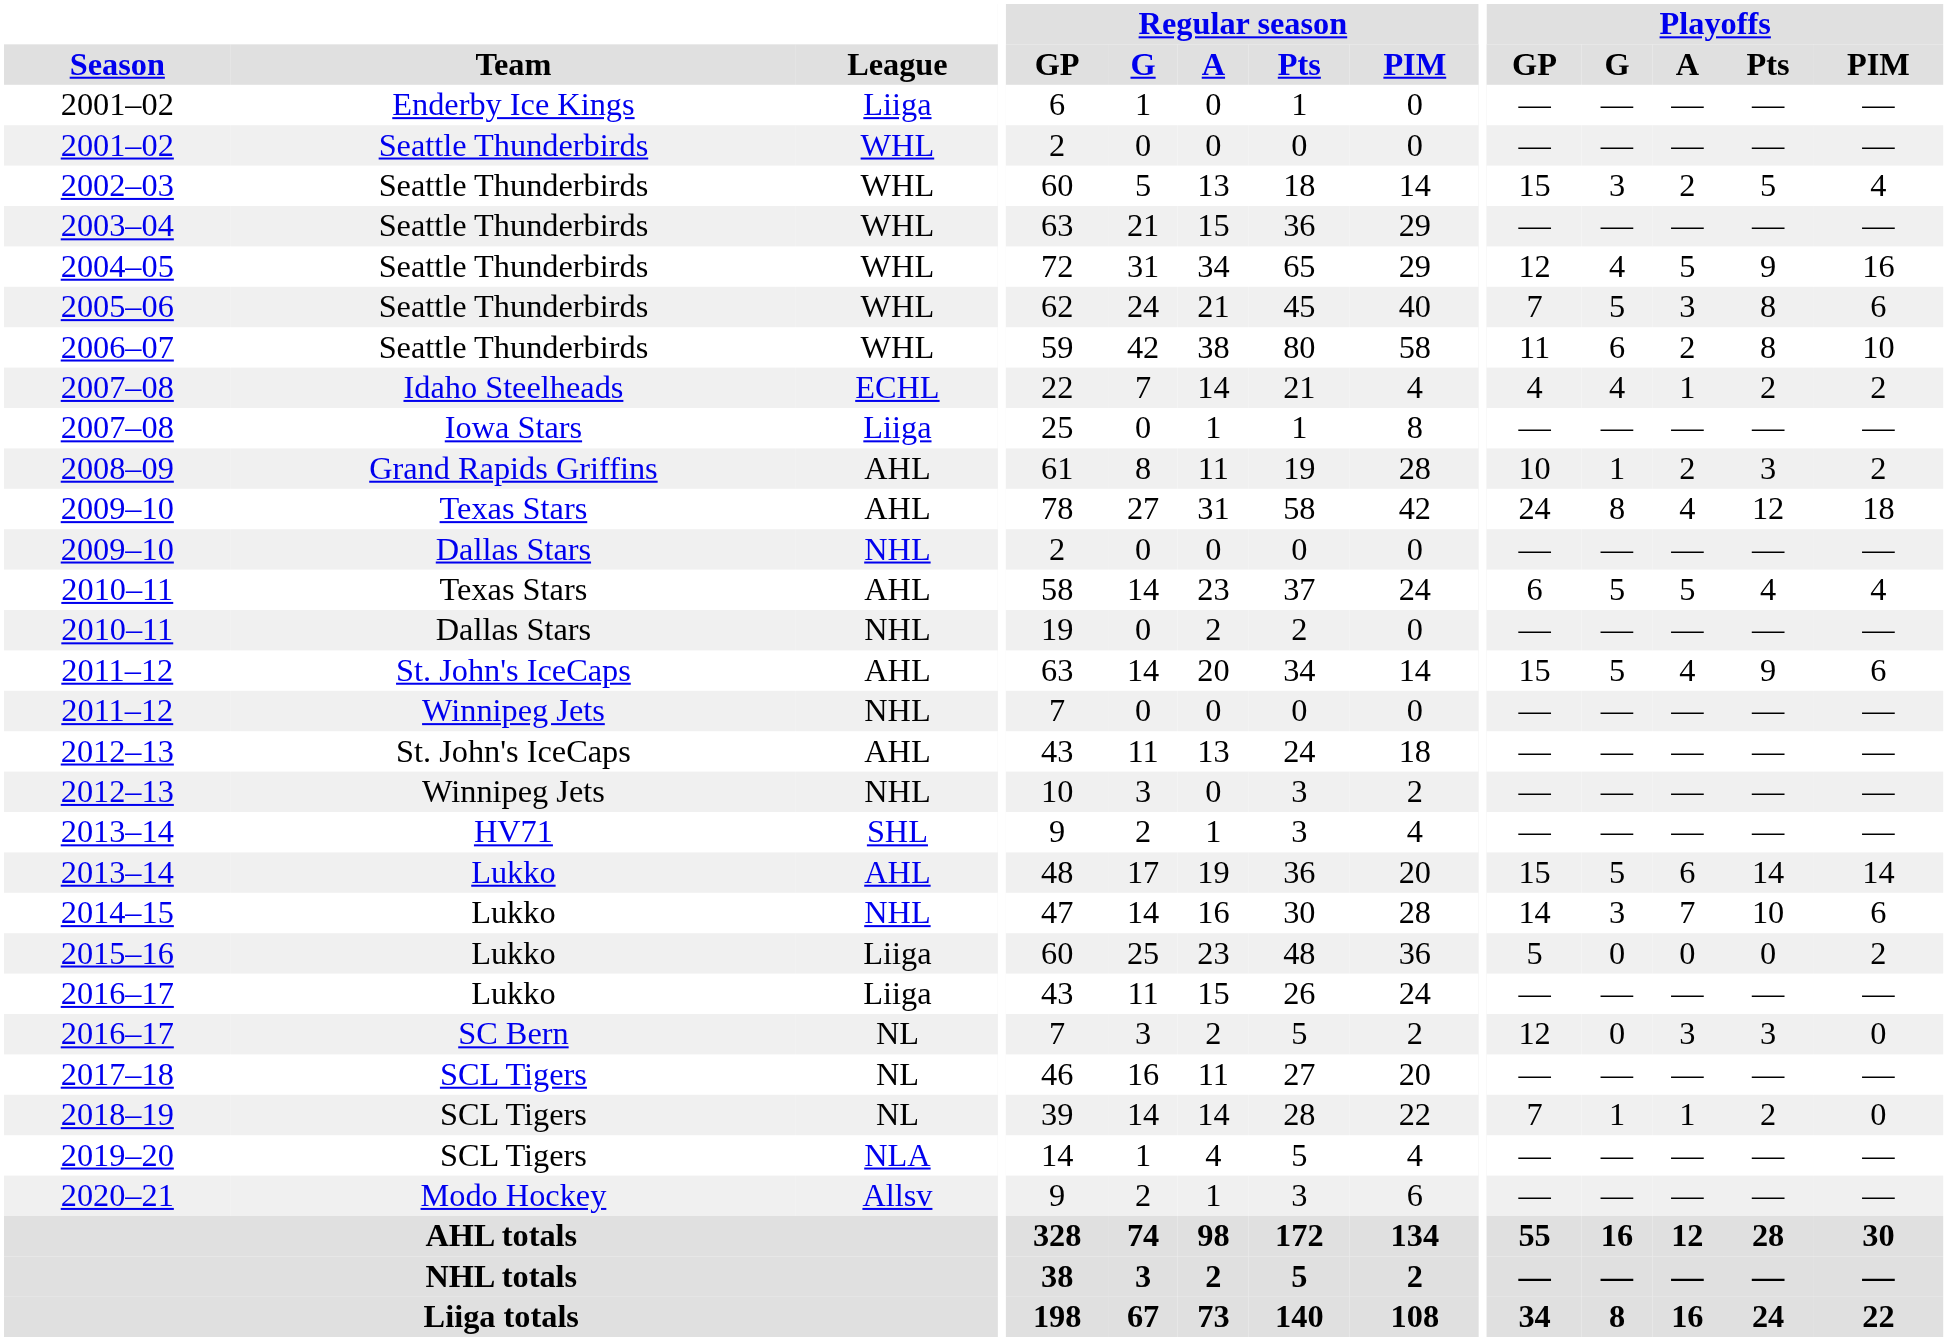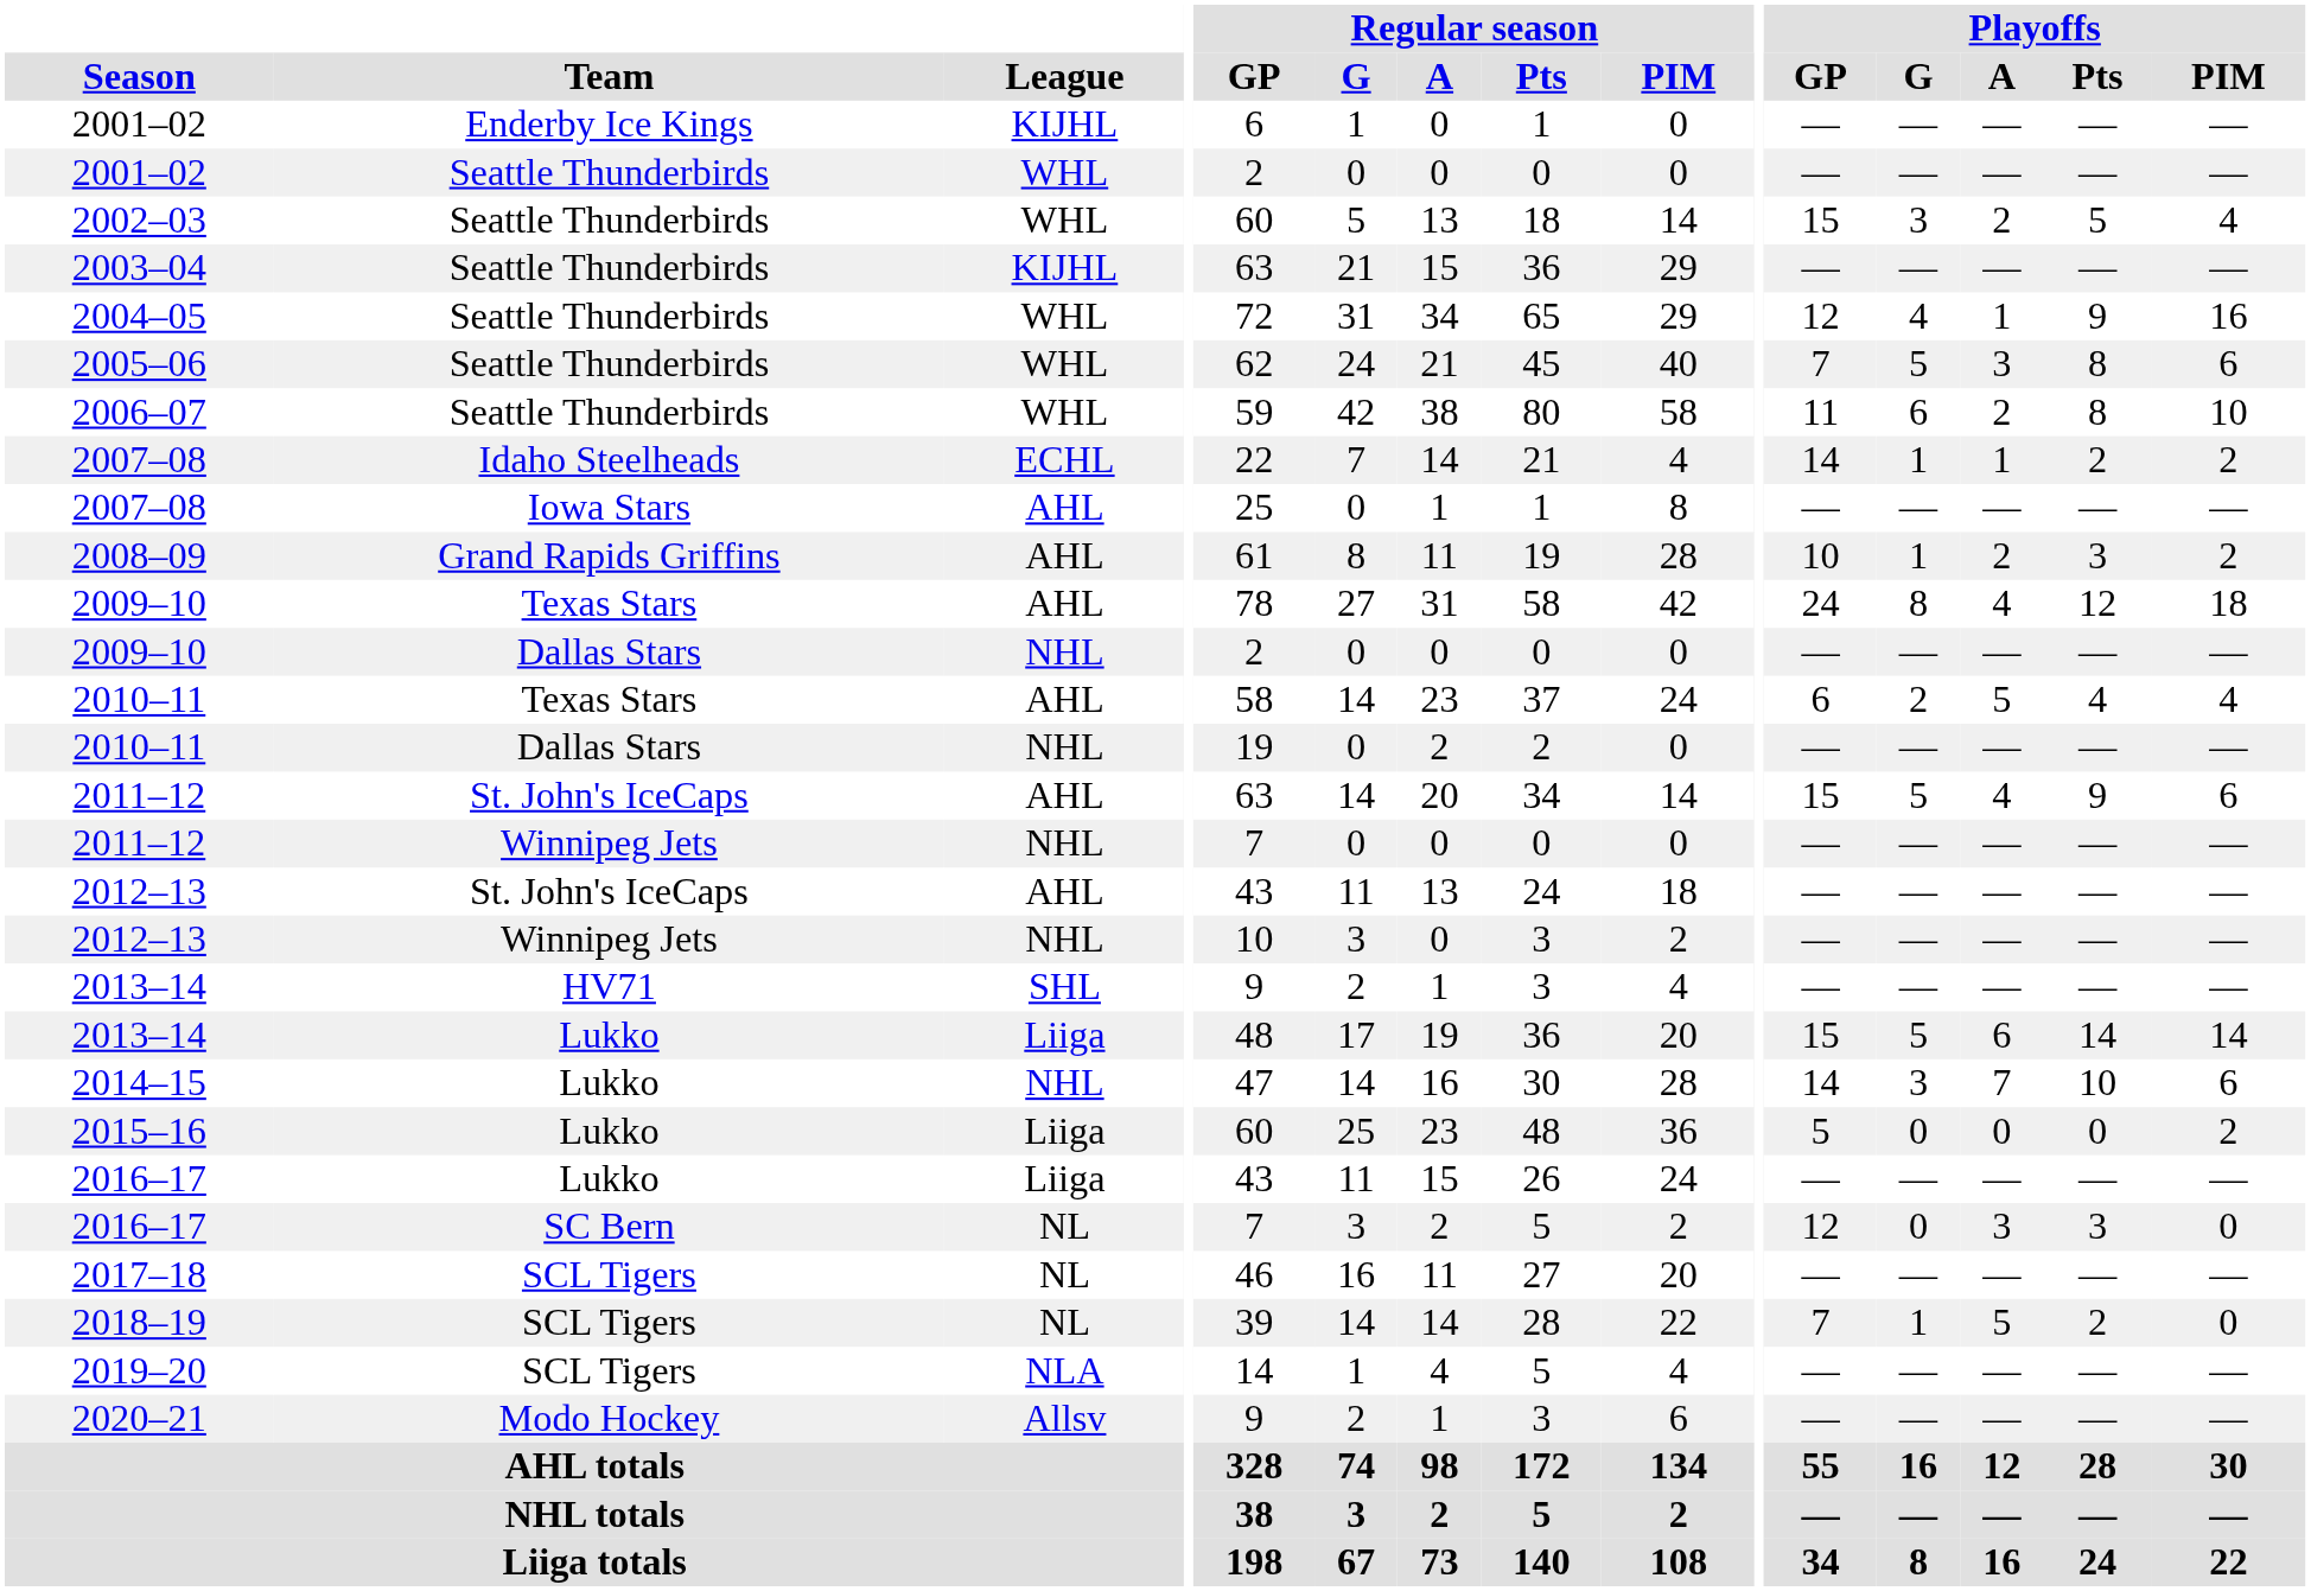 <table border="0" cellpadding="1" cellspacing="0" style="text-align:center; width:60em">
 <tr bgcolor="#e0e0e0">
 <th colspan="3" bgcolor="#ffffff"></th>
 <th rowspan="99" bgcolor="#ffffff"></th>
 <th colspan="5"><a href='#'>Regular season</a></th>
 <th rowspan="99" bgcolor="#ffffff"></th>
 <th colspan="5"><a href='#'>Playoffs</a></th>
 </tr>
 <tr bgcolor="#e0e0e0">
 <th><a href='#'>Season</a></th>
 <th>Team</th>
 <th>League</th>
 <th>GP</th>
 <th><a href='#'>G</a></th>
 <th><a href='#'>A</a></th>
 <th><a href='#'>Pts</a></th>
 <th><a href='#'>PIM</a></th>
 <th>GP</th>
 <th>G</th>
 <th>A</th>
 <th>Pts</th>
 <th>PIM</th>
 </tr>
 <tr>
 <td>2001–02</td>
 <td><a href='#'>Enderby Ice Kings</a></td>
-<td><a href='#'>Liiga</a></td>
+<td><a href='#'>KIJHL</a></td>
 <td>6</td>
 <td>1</td>
 <td>0</td>
 <td>1</td>
 <td>0</td>
 <td>—</td>
 <td>—</td>
 <td>—</td>
 <td>—</td>
 <td>—</td>
 </tr>
 <tr bgcolor="#f0f0f0">
 <td><a href='#'>2001–02</a></td>
 <td><a href='#'>Seattle Thunderbirds</a></td>
 <td><a href='#'>WHL</a></td>
 <td>2</td>
 <td>0</td>
 <td>0</td>
 <td>0</td>
 <td>0</td>
 <td>—</td>
 <td>—</td>
 <td>—</td>
 <td>—</td>
 <td>—</td>
 </tr>
 <tr>
 <td><a href='#'>2002–03</a></td>
 <td>Seattle Thunderbirds</td>
 <td>WHL</td>
 <td>60</td>
 <td>5</td>
 <td>13</td>
 <td>18</td>
 <td>14</td>
 <td>15</td>
 <td>3</td>
 <td>2</td>
 <td>5</td>
 <td>4</td>
 </tr>
 <tr bgcolor="#f0f0f0">
 <td><a href='#'>2003–04</a></td>
 <td>Seattle Thunderbirds</td>
-<td>WHL</td>
+<td><a href='#'>KIJHL</a></td>
 <td>63</td>
 <td>21</td>
 <td>15</td>
 <td>36</td>
 <td>29</td>
 <td>—</td>
 <td>—</td>
 <td>—</td>
 <td>—</td>
 <td>—</td>
 </tr>
 <tr>
 <td><a href='#'>2004–05</a></td>
 <td>Seattle Thunderbirds</td>
 <td>WHL</td>
 <td>72</td>
 <td>31</td>
 <td>34</td>
 <td>65</td>
 <td>29</td>
 <td>12</td>
 <td>4</td>
-<td>5</td>
+<td>1</td>
 <td>9</td>
 <td>16</td>
 </tr>
 <tr bgcolor="#f0f0f0">
 <td><a href='#'>2005–06</a></td>
 <td>Seattle Thunderbirds</td>
 <td>WHL</td>
 <td>62</td>
 <td>24</td>
 <td>21</td>
 <td>45</td>
 <td>40</td>
 <td>7</td>
 <td>5</td>
 <td>3</td>
 <td>8</td>
 <td>6</td>
 </tr>
 <tr>
 <td><a href='#'>2006–07</a></td>
 <td>Seattle Thunderbirds</td>
 <td>WHL</td>
 <td>59</td>
 <td>42</td>
 <td>38</td>
 <td>80</td>
 <td>58</td>
 <td>11</td>
 <td>6</td>
 <td>2</td>
 <td>8</td>
 <td>10</td>
 </tr>
 <tr bgcolor="#f0f0f0">
 <td><a href='#'>2007–08</a></td>
 <td><a href='#'>Idaho Steelheads</a></td>
 <td><a href='#'>ECHL</a></td>
 <td>22</td>
 <td>7</td>
 <td>14</td>
 <td>21</td>
 <td>4</td>
-<td>4</td>
-<td>4</td>
+<td>14</td>
+<td>1</td>
 <td>1</td>
 <td>2</td>
 <td>2</td>
 </tr>
 <tr>
 <td><a href='#'>2007–08</a></td>
 <td><a href='#'>Iowa Stars</a></td>
-<td><a href='#'>Liiga</a></td>
+<td><a href='#'>AHL</a></td>
 <td>25</td>
 <td>0</td>
 <td>1</td>
 <td>1</td>
 <td>8</td>
 <td>—</td>
 <td>—</td>
 <td>—</td>
 <td>—</td>
 <td>—</td>
 </tr>
 <tr bgcolor="#f0f0f0">
 <td><a href='#'>2008–09</a></td>
 <td><a href='#'>Grand Rapids Griffins</a></td>
 <td>AHL</td>
 <td>61</td>
 <td>8</td>
 <td>11</td>
 <td>19</td>
 <td>28</td>
 <td>10</td>
 <td>1</td>
 <td>2</td>
 <td>3</td>
 <td>2</td>
 </tr>
 <tr>
 <td><a href='#'>2009–10</a></td>
 <td><a href='#'>Texas Stars</a></td>
 <td>AHL</td>
 <td>78</td>
 <td>27</td>
 <td>31</td>
 <td>58</td>
 <td>42</td>
 <td>24</td>
 <td>8</td>
 <td>4</td>
 <td>12</td>
 <td>18</td>
 </tr>
 <tr bgcolor="#f0f0f0">
 <td><a href='#'>2009–10</a></td>
 <td><a href='#'>Dallas Stars</a></td>
 <td><a href='#'>NHL</a></td>
 <td>2</td>
 <td>0</td>
 <td>0</td>
 <td>0</td>
 <td>0</td>
 <td>—</td>
 <td>—</td>
 <td>—</td>
 <td>—</td>
 <td>—</td>
 </tr>
 <tr>
 <td><a href='#'>2010–11</a></td>
 <td>Texas Stars</td>
 <td>AHL</td>
 <td>58</td>
 <td>14</td>
 <td>23</td>
 <td>37</td>
 <td>24</td>
 <td>6</td>
-<td>5</td>
+<td>2</td>
 <td>5</td>
 <td>4</td>
 <td>4</td>
 </tr>
 <tr bgcolor="#f0f0f0">
 <td><a href='#'>2010–11</a></td>
 <td>Dallas Stars</td>
 <td>NHL</td>
 <td>19</td>
 <td>0</td>
 <td>2</td>
 <td>2</td>
 <td>0</td>
 <td>—</td>
 <td>—</td>
 <td>—</td>
 <td>—</td>
 <td>—</td>
 </tr>
 <tr>
 <td><a href='#'>2011–12</a></td>
 <td><a href='#'>St. John's IceCaps</a></td>
 <td>AHL</td>
 <td>63</td>
 <td>14</td>
 <td>20</td>
 <td>34</td>
 <td>14</td>
 <td>15</td>
 <td>5</td>
 <td>4</td>
 <td>9</td>
 <td>6</td>
 </tr>
 <tr bgcolor="#f0f0f0">
 <td><a href='#'>2011–12</a></td>
 <td><a href='#'>Winnipeg Jets</a></td>
 <td>NHL</td>
 <td>7</td>
 <td>0</td>
 <td>0</td>
 <td>0</td>
 <td>0</td>
 <td>—</td>
 <td>—</td>
 <td>—</td>
 <td>—</td>
 <td>—</td>
 </tr>
 <tr>
 <td><a href='#'>2012–13</a></td>
 <td>St. John's IceCaps</td>
 <td>AHL</td>
 <td>43</td>
 <td>11</td>
 <td>13</td>
 <td>24</td>
 <td>18</td>
 <td>—</td>
 <td>—</td>
 <td>—</td>
 <td>—</td>
 <td>—</td>
 </tr>
 <tr bgcolor="#f0f0f0">
 <td><a href='#'>2012–13</a></td>
 <td>Winnipeg Jets</td>
 <td>NHL</td>
 <td>10</td>
 <td>3</td>
 <td>0</td>
 <td>3</td>
 <td>2</td>
 <td>—</td>
 <td>—</td>
 <td>—</td>
 <td>—</td>
 <td>—</td>
 </tr>
 <tr>
 <td><a href='#'>2013–14</a></td>
 <td><a href='#'>HV71</a></td>
 <td><a href='#'>SHL</a></td>
 <td>9</td>
 <td>2</td>
 <td>1</td>
 <td>3</td>
 <td>4</td>
 <td>—</td>
 <td>—</td>
 <td>—</td>
 <td>—</td>
 <td>—</td>
 </tr>
 <tr bgcolor="#f0f0f0">
 <td><a href='#'>2013–14</a></td>
 <td><a href='#'>Lukko</a></td>
-<td><a href='#'>AHL</a></td>
+<td><a href='#'>Liiga</a></td>
 <td>48</td>
 <td>17</td>
 <td>19</td>
 <td>36</td>
 <td>20</td>
 <td>15</td>
 <td>5</td>
 <td>6</td>
 <td>14</td>
 <td>14</td>
 </tr>
 <tr>
 <td><a href='#'>2014–15</a></td>
 <td>Lukko</td>
 <td><a href='#'>NHL</a></td>
 <td>47</td>
 <td>14</td>
 <td>16</td>
 <td>30</td>
 <td>28</td>
 <td>14</td>
 <td>3</td>
 <td>7</td>
 <td>10</td>
 <td>6</td>
 </tr>
 <tr bgcolor="#f0f0f0">
 <td><a href='#'>2015–16</a></td>
 <td>Lukko</td>
 <td>Liiga</td>
 <td>60</td>
 <td>25</td>
 <td>23</td>
 <td>48</td>
 <td>36</td>
 <td>5</td>
 <td>0</td>
 <td>0</td>
 <td>0</td>
 <td>2</td>
 </tr>
 <tr>
 <td><a href='#'>2016–17</a></td>
 <td>Lukko</td>
 <td>Liiga</td>
 <td>43</td>
 <td>11</td>
 <td>15</td>
 <td>26</td>
 <td>24</td>
 <td>—</td>
 <td>—</td>
 <td>—</td>
 <td>—</td>
 <td>—</td>
 </tr>
 <tr bgcolor="#f0f0f0">
 <td><a href='#'>2016–17</a></td>
 <td><a href='#'>SC Bern</a></td>
 <td>NL</td>
 <td>7</td>
 <td>3</td>
 <td>2</td>
 <td>5</td>
 <td>2</td>
 <td>12</td>
 <td>0</td>
 <td>3</td>
 <td>3</td>
 <td>0</td>
 </tr>
 <tr>
 <td><a href='#'>2017–18</a></td>
 <td><a href='#'>SCL Tigers</a></td>
 <td>NL</td>
 <td>46</td>
 <td>16</td>
 <td>11</td>
 <td>27</td>
 <td>20</td>
 <td>—</td>
 <td>—</td>
 <td>—</td>
 <td>—</td>
 <td>—</td>
 </tr>
 <tr bgcolor="#f0f0f0">
 <td><a href='#'>2018–19</a></td>
 <td>SCL Tigers</td>
 <td>NL</td>
 <td>39</td>
 <td>14</td>
 <td>14</td>
 <td>28</td>
 <td>22</td>
 <td>7</td>
 <td>1</td>
-<td>1</td>
+<td>5</td>
 <td>2</td>
 <td>0</td>
 </tr>
 <tr>
 <td><a href='#'>2019–20</a></td>
 <td>SCL Tigers</td>
 <td><a href='#'>NLA</a></td>
 <td>14</td>
 <td>1</td>
 <td>4</td>
 <td>5</td>
 <td>4</td>
 <td>—</td>
 <td>—</td>
 <td>—</td>
 <td>—</td>
 <td>—</td>
 </tr>
 <tr bgcolor="#f0f0f0">
 <td><a href='#'>2020–21</a></td>
 <td><a href='#'>Modo Hockey</a></td>
 <td><a href='#'>Allsv</a></td>
 <td>9</td>
 <td>2</td>
 <td>1</td>
 <td>3</td>
 <td>6</td>
 <td>—</td>
 <td>—</td>
 <td>—</td>
 <td>—</td>
 <td>—</td>
 </tr>
 <tr bgcolor="#e0e0e0">
 <th colspan="3">AHL totals</th>
 <th>328</th>
 <th>74</th>
 <th>98</th>
 <th>172</th>
 <th>134</th>
 <th>55</th>
 <th>16</th>
 <th>12</th>
 <th>28</th>
 <th>30</th>
 </tr>
 <tr bgcolor="#e0e0e0">
 <th colspan="3">NHL totals</th>
 <th>38</th>
 <th>3</th>
 <th>2</th>
 <th>5</th>
 <th>2</th>
 <th>—</th>
 <th>—</th>
 <th>—</th>
 <th>—</th>
 <th>—</th>
 </tr>
 <tr bgcolor="#e0e0e0">
 <th colspan="3">Liiga totals</th>
 <th>198</th>
 <th>67</th>
 <th>73</th>
 <th>140</th>
 <th>108</th>
 <th>34</th>
 <th>8</th>
 <th>16</th>
 <th>24</th>
 <th>22</th>
 </tr>
 </table>
